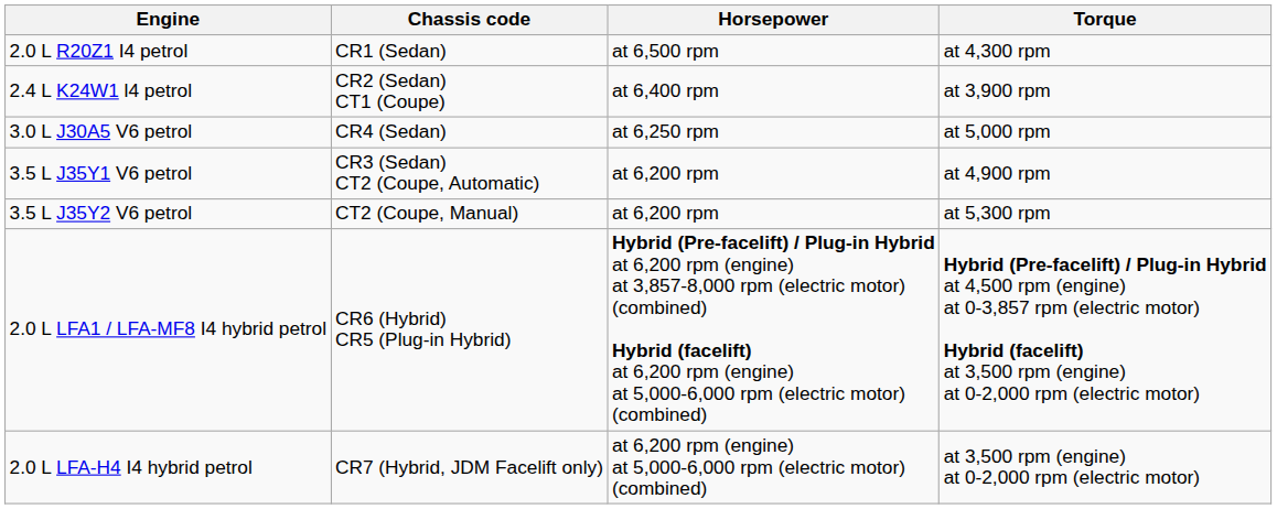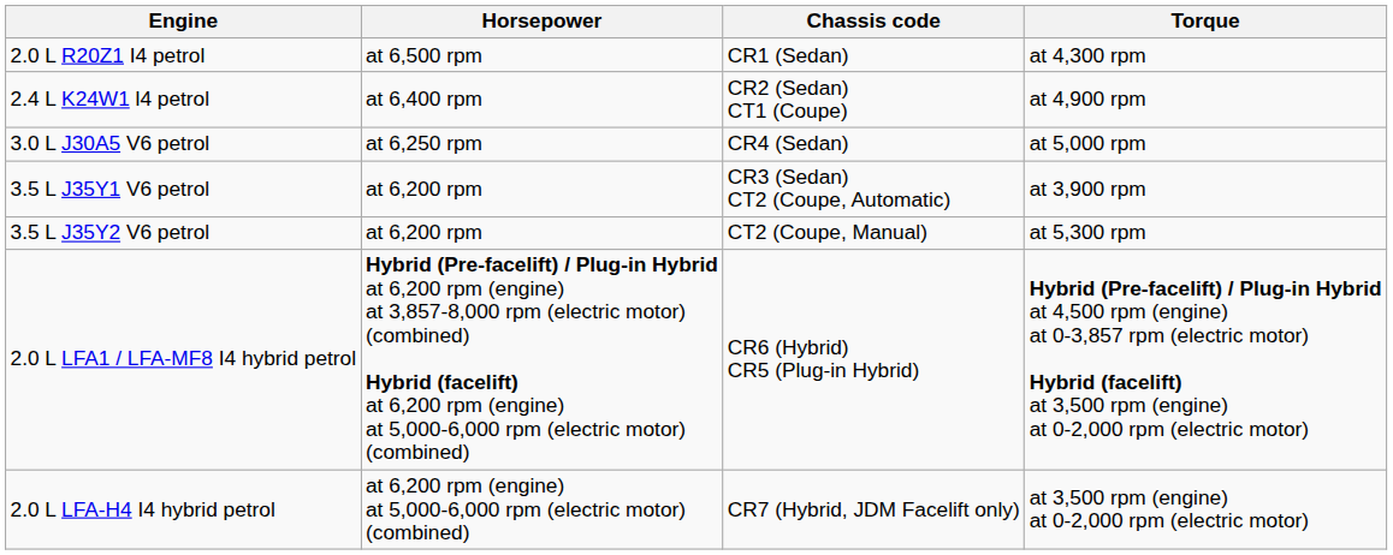 <table class="wikitable">
 <tr>
 <th>Engine</th>
+<th>Horsepower</th>
 <th>Chassis code</th>
-<th>Horsepower</th>
 <th>Torque</th>
 </tr>
 <tr>
 <td>2.0 L <a href='#'>R20Z1</a> I4 petrol</td>
+<td> at 6,500 rpm</td>
 <td>CR1 (Sedan)</td>
-<td> at 6,500 rpm</td>
 <td> at 4,300 rpm</td>
 </tr>
 <tr>
 <td>2.4 L <a href='#'>K24W1</a> l4 petrol</td>
+<td> at 6,400 rpm</td>
 <td>CR2 (Sedan)<br>CT1 (Coupe)</td>
-<td> at 6,400 rpm</td>
-<td> at 3,900 rpm</td>
+<td> at 4,900 rpm</td>
 </tr>
 <tr>
 <td>3.0 L <a href='#'>J30A5</a> V6 petrol</td>
+<td> at 6,250 rpm</td>
 <td>CR4 (Sedan)</td>
-<td> at 6,250 rpm</td>
 <td> at 5,000 rpm</td>
 </tr>
 <tr>
 <td>3.5 L <a href='#'>J35Y1</a> V6 petrol</td>
+<td> at 6,200 rpm</td>
 <td>CR3 (Sedan)<br>CT2 (Coupe, Automatic)</td>
-<td> at 6,200 rpm</td>
-<td> at 4,900 rpm</td>
+<td> at 3,900 rpm</td>
 </tr>
 <tr>
 <td>3.5 L <a href='#'>J35Y2</a> V6 petrol</td>
+<td> at 6,200 rpm</td>
 <td>CT2 (Coupe, Manual)</td>
-<td> at 6,200 rpm</td>
 <td> at 5,300 rpm</td>
 </tr>
 <tr>
 <td>2.0 L <a href='#'>LFA1 / LFA-MF8</a> I4 hybrid petrol</td>
+<td><strong>Hybrid (Pre-facelift) / Plug-in Hybrid</strong><br> at 6,200 rpm (engine)<br> at 3,857-8,000 rpm (electric motor)<br> (combined)<br><br><strong>Hybrid (facelift)</strong><br> at 6,200 rpm (engine)<br> at 5,000-6,000 rpm (electric motor)<br> (combined)</td>
 <td>CR6 (Hybrid)<br>CR5 (Plug-in Hybrid)</td>
-<td><strong>Hybrid (Pre-facelift) / Plug-in Hybrid</strong><br> at 6,200 rpm (engine)<br> at 3,857-8,000 rpm (electric motor)<br> (combined)<br><br><strong>Hybrid (facelift)</strong><br> at 6,200 rpm (engine)<br> at 5,000-6,000 rpm (electric motor)<br> (combined)</td>
 <td><strong>Hybrid (Pre-facelift) / Plug-in Hybrid</strong><br> at 4,500 rpm (engine)<br> at 0-3,857 rpm (electric motor)<br><br><strong>Hybrid (facelift)</strong><br> at 3,500 rpm (engine)<br> at 0-2,000 rpm (electric motor)</td>
 </tr>
 <tr>
 <td>2.0 L <a href='#'>LFA-H4</a> I4 hybrid petrol</td>
+<td> at 6,200 rpm (engine)<br> at 5,000-6,000 rpm (electric motor)<br> (combined)</td>
 <td>CR7 (Hybrid, JDM Facelift only)</td>
-<td> at 6,200 rpm (engine)<br> at 5,000-6,000 rpm (electric motor)<br> (combined)</td>
 <td> at 3,500 rpm (engine)<br> at 0-2,000 rpm (electric motor)</td>
 </tr>
 </table>
